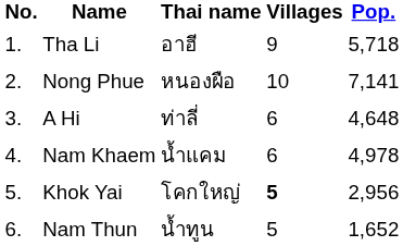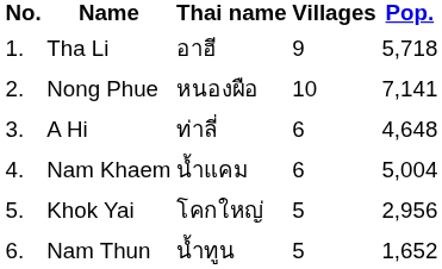 <table>
 <tr>
 <th>No.</th>
 <th>Name</th>
 <th>Thai name</th>
 <th>Villages</th>
 <th><a href='#'>Pop.</a></th>
 </tr>
 <tr>
 <td>1.</td>
 <td>Tha Li</td>
 <td>อาฮี</td>
 <td>9</td>
 <td>5,718</td>
 <td></td>
 </tr>
 <tr>
 <td>2.</td>
 <td>Nong Phue</td>
 <td>หนองผือ</td>
 <td>10</td>
 <td>7,141</td>
 <td></td>
 </tr>
 <tr>
 <td>3.</td>
 <td>A Hi</td>
 <td>ท่าลี่</td>
 <td>6</td>
 <td>4,648</td>
 <td></td>
 </tr>
 <tr>
 <td>4.</td>
 <td>Nam Khaem</td>
 <td>น้ำแคม</td>
 <td>6</td>
-<td>4,978</td>
+<td>5,004</td>
 <td></td>
 </tr>
 <tr>
 <td>5.</td>
 <td>Khok Yai</td>
 <td>โคกใหญ่</td>
-<td><strong>5</strong></td>
+<td>5</td>
 <td>2,956</td>
 <td></td>
 </tr>
 <tr>
 <td>6.</td>
 <td>Nam Thun</td>
 <td>น้ำทูน</td>
 <td>5</td>
 <td>1,652</td>
 <td></td>
 </tr>
 </table>
